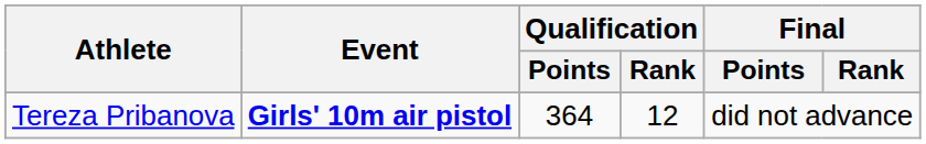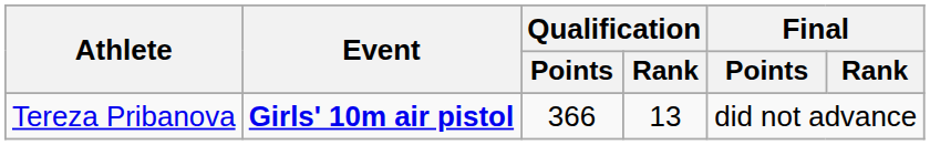 <table class="wikitable" style="font-size:90%;">
 <tr>
 <th rowspan=2>Athlete</th>
 <th rowspan=2>Event</th>
 <th colspan=2>Qualification</th>
 <th colspan=2>Final</th>
 </tr>
 <tr style="font-size:95%">
 <th>Points</th>
 <th>Rank</th>
 <th>Points</th>
 <th>Rank</th>
 </tr>
 <tr align=center>
 <td align=left><a href='#'>Tereza Pribanova</a></td>
 <td align=left><strong><a href='#'>Girls' 10m air pistol</a></strong></td>
-<td>364</td>
-<td>12</td>
+<td>366</td>
+<td>13</td>
 <td colspan=2>did not advance</td>
 </tr>
 </table>
